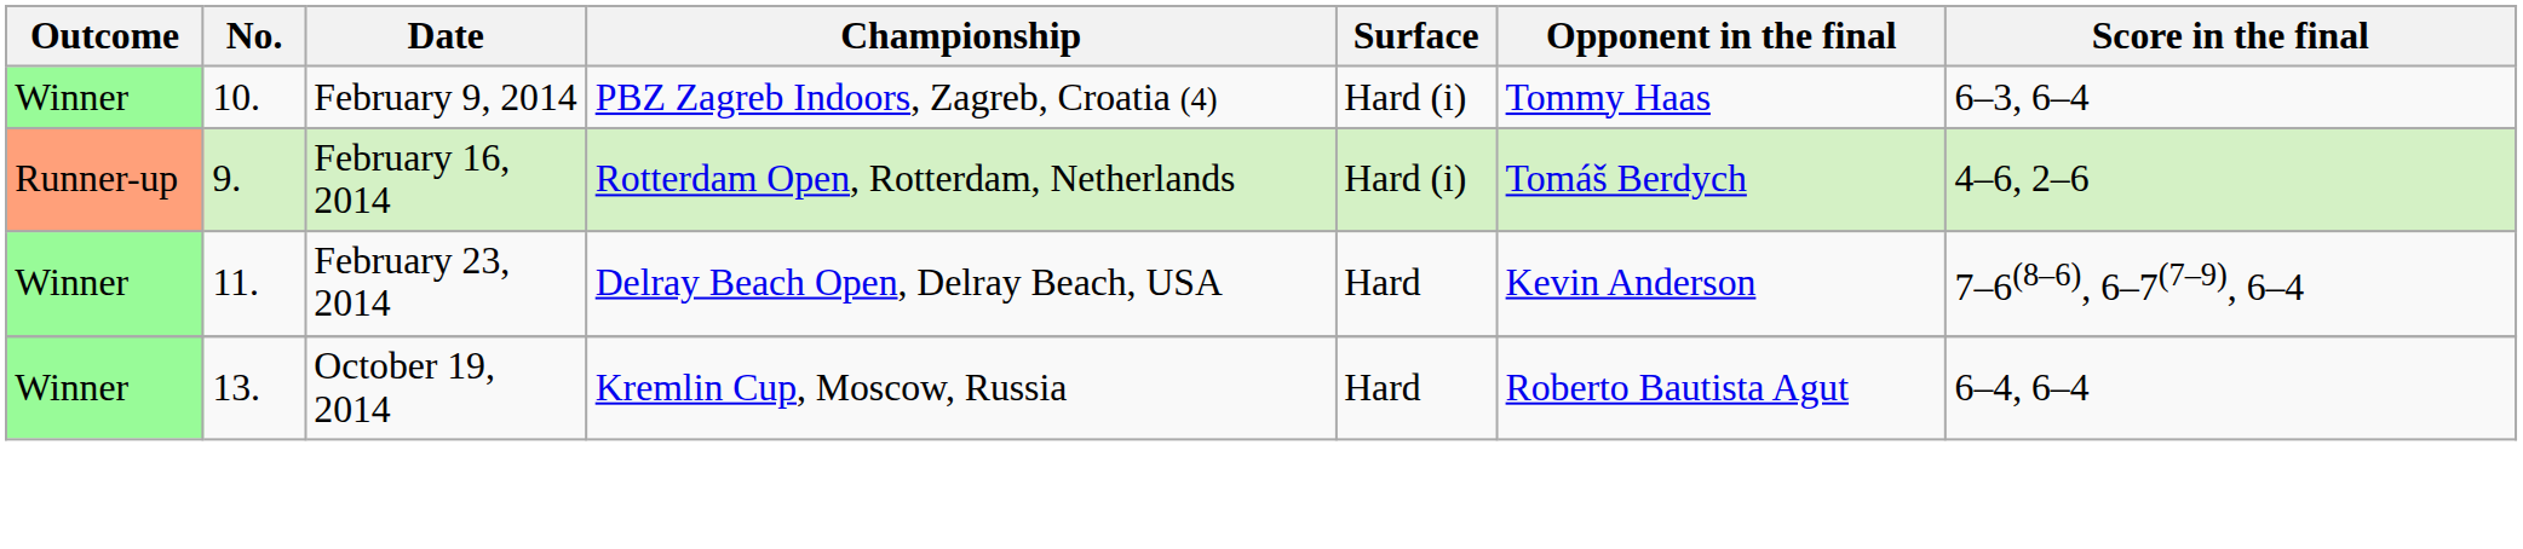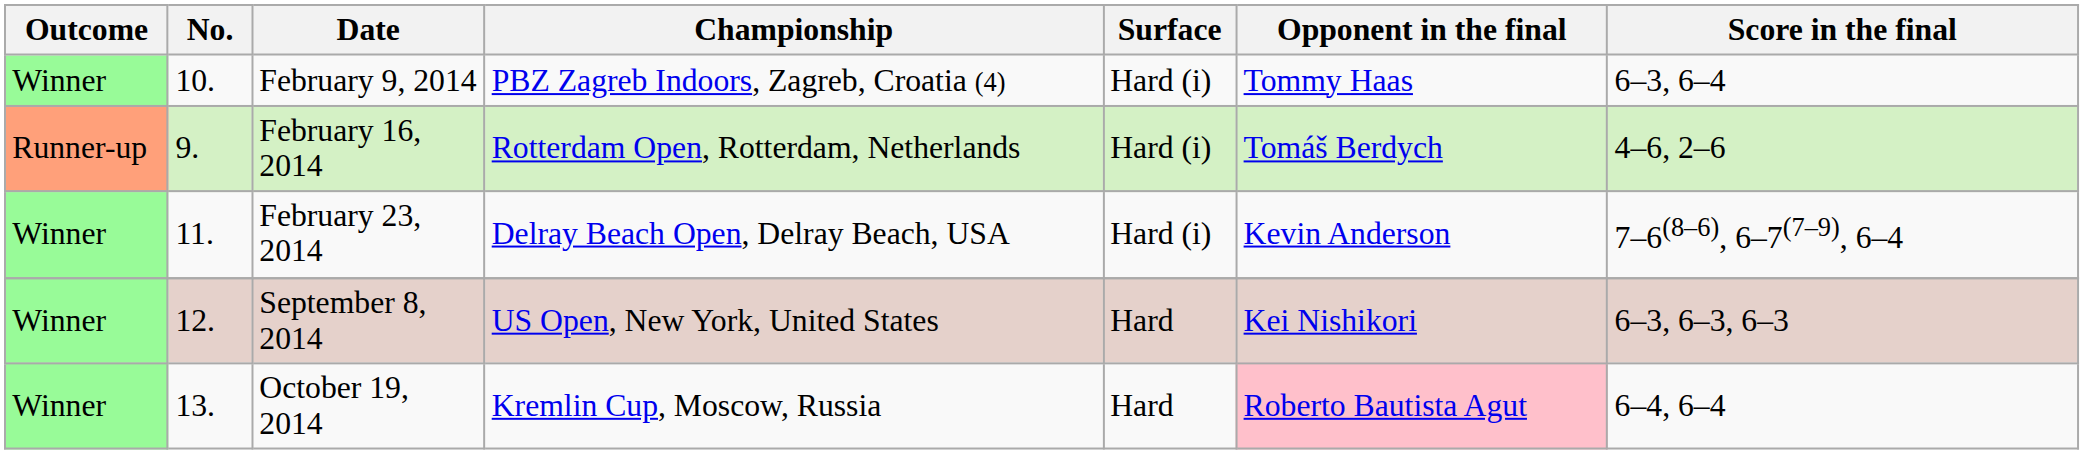 <table class="sortable wikitable">
 <tr>
 <th width=75>Outcome</th>
 <th width=35>No.</th>
 <th width=110>Date</th>
 <th width=305>Championship</th>
 <th width=60>Surface</th>
 <th width=180>Opponent in the final</th>
 <th width=230>Score in the final</th>
 </tr>
 <tr>
 <td bgcolor=98fb98>Winner</td>
 <td>10.</td>
 <td>February 9, 2014</td>
 <td><a href='#'>PBZ Zagreb Indoors</a>, Zagreb, Croatia <small>(4)</small></td>
 <td>Hard (i)</td>
 <td> <a href='#'>Tommy Haas</a></td>
 <td>6–3, 6–4</td>
 </tr>
 <tr bgcolor=D4F1C5>
 <td bgcolor=FFA07A>Runner-up</td>
 <td>9.</td>
 <td>February 16, 2014</td>
 <td><a href='#'>Rotterdam Open</a>, Rotterdam, Netherlands</td>
 <td>Hard (i)</td>
 <td> <a href='#'>Tomáš Berdych</a></td>
 <td>4–6, 2–6</td>
 </tr>
 <tr>
 <td bgcolor=98fb98>Winner</td>
 <td>11.</td>
 <td>February 23, 2014</td>
 <td><a href='#'>Delray Beach Open</a>, Delray Beach, USA</td>
-<td>Hard</td>
+<td>Hard (i)</td>
 <td> <a href='#'>Kevin Anderson</a></td>
 <td>7–6<sup>(8–6)</sup>, 6–7<sup>(7–9)</sup>, 6–4</td>
 </tr>
 <tr bgcolor=dfe2e9>
 </tr>
 <tr>
 </tr>
+<tr style="background:#e5d1cb;">
+<td bgcolor=98fb98>Winner</td>
+<td>12.</td>
+<td>September 8, 2014</td>
+<td><a href='#'>US Open</a>, New York, United States</td>
+<td>Hard</td>
+<td> <a href='#'>Kei Nishikori</a></td>
+<td>6–3, 6–3, 6–3</td>
+</tr>
 <tr>
 <td bgcolor=98fb98>Winner</td>
 <td>13.</td>
 <td>October 19, 2014</td>
 <td><a href='#'>Kremlin Cup</a>, Moscow, Russia</td>
 <td>Hard</td>
-<td> <a href='#'>Roberto Bautista Agut</a></td>
+<td style="background: pink;"> <a href='#'>Roberto Bautista Agut</a></td>
 <td>6–4, 6–4</td>
 </tr>
 </table>
